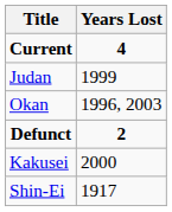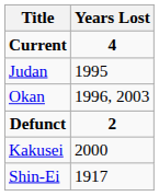 <table class="wikitable">
 <tr>
 <th>Title</th>
 <th>Years Lost</th>
 </tr>
 <tr style="text-align:center;">
 <td><strong>Current</strong></td>
 <td><strong>4</strong></td>
 </tr>
 <tr>
 <td> <a href='#'>Judan</a></td>
-<td>1999</td>
+<td>1995</td>
 </tr>
 <tr>
 <td> <a href='#'>Okan</a></td>
 <td>1996, 2003</td>
 </tr>
 <tr style="text-align:center;">
 <td><strong>Defunct</strong></td>
 <td><strong>2</strong></td>
 </tr>
 <tr>
 <td> <a href='#'>Kakusei</a></td>
 <td>2000</td>
 </tr>
 <tr>
 <td> <a href='#'>Shin-Ei</a></td>
 <td>1917</td>
 </tr>
 </table>
